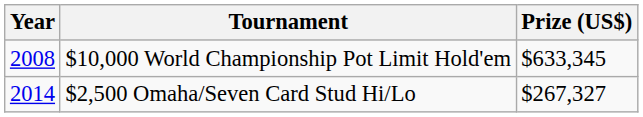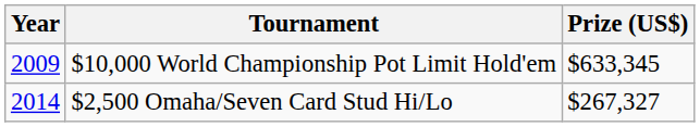 <table class="wikitable">
 <tr>
 <th>Year</th>
 <th>Tournament</th>
 <th>Prize (US$)</th>
 </tr>
 <tr>
-<td><a href='#'>2008</a></td>
+<td><a href='#'>2009</a></td>
 <td>$10,000 World Championship Pot Limit Hold'em</td>
 <td>$633,345</td>
 </tr>
 <tr>
 <td><a href='#'>2014</a></td>
 <td>$2,500 Omaha/Seven Card Stud Hi/Lo</td>
 <td>$267,327</td>
 </tr>
 </table>
